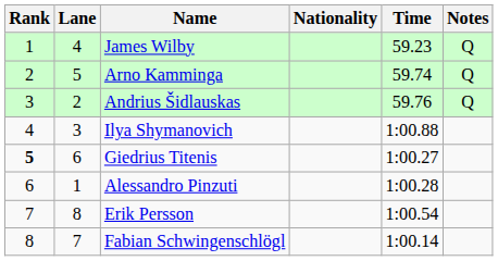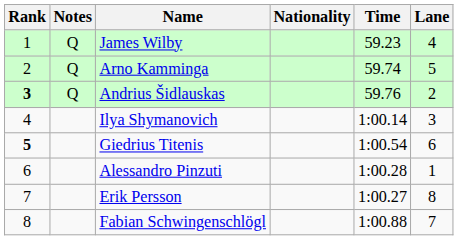 <table class="wikitable sortable" style="text-align:center">
 <tr>
 <th>Rank</th>
-<th>Lane</th>
+<th>Notes</th>
 <th>Name</th>
 <th>Nationality</th>
 <th>Time</th>
-<th>Notes</th>
+<th>Lane</th>
 </tr>
 <tr bgcolor=ccffcc>
 <td>1</td>
-<td>4</td>
+<td>Q</td>
 <td align=left><a href='#'>James Wilby</a></td>
 <td align=left></td>
 <td>59.23</td>
-<td>Q</td>
+<td>4</td>
 </tr>
 <tr bgcolor=ccffcc>
 <td>2</td>
-<td>5</td>
+<td>Q</td>
 <td align=left><a href='#'>Arno Kamminga</a></td>
 <td align=left></td>
 <td>59.74</td>
-<td>Q</td>
+<td>5</td>
 </tr>
 <tr bgcolor=ccffcc>
-<td>3</td>
-<td>2</td>
+<td><strong>3</strong></td>
+<td>Q</td>
 <td align=left><a href='#'>Andrius Šidlauskas</a></td>
 <td align=left></td>
 <td>59.76</td>
-<td>Q</td>
+<td>2</td>
 </tr>
 <tr>
 <td>4</td>
-<td>3</td>
+<td></td>
 <td align=left><a href='#'>Ilya Shymanovich</a></td>
 <td align=left></td>
-<td>1:00.88</td>
-<td></td>
+<td>1:00.14</td>
+<td>3</td>
 </tr>
 <tr>
 <td><strong>5</strong></td>
-<td>6</td>
+<td></td>
 <td align=left><a href='#'>Giedrius Titenis</a></td>
 <td align=left></td>
-<td>1:00.27</td>
-<td></td>
+<td>1:00.54</td>
+<td>6</td>
 </tr>
 <tr>
 <td>6</td>
-<td>1</td>
+<td></td>
 <td align=left><a href='#'>Alessandro Pinzuti</a></td>
 <td align=left></td>
 <td>1:00.28</td>
-<td></td>
+<td>1</td>
 </tr>
 <tr>
 <td>7</td>
-<td>8</td>
+<td></td>
 <td align=left><a href='#'>Erik Persson</a></td>
 <td align=left></td>
-<td>1:00.54</td>
-<td></td>
+<td>1:00.27</td>
+<td>8</td>
 </tr>
 <tr>
 <td>8</td>
-<td>7</td>
+<td></td>
 <td align=left><a href='#'>Fabian Schwingenschlögl</a></td>
 <td align=left></td>
-<td>1:00.14</td>
-<td></td>
+<td>1:00.88</td>
+<td>7</td>
 </tr>
 </table>
